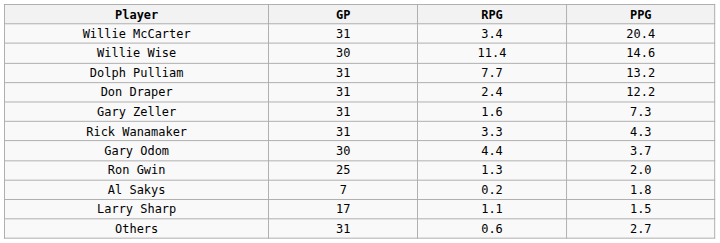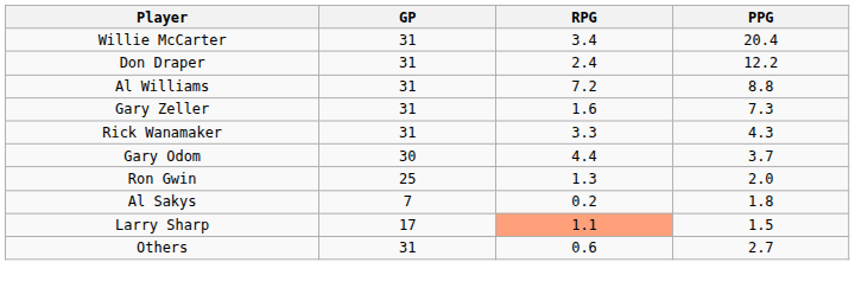 <table class="wikitable sortable">
 <tr>
 <th bgcolor="#DDDDFF" width="16%">Player</th>
 <th bgcolor="#DDDDFF" width="9%">GP</th>
 <th bgcolor="#DDDDFF" width="9%">RPG</th>
 <th bgcolor="#DDDDFF" width="9%">PPG</th>
 </tr>
 <tr align="center">
 <td>Willie McCarter</td>
 <td>31</td>
 <td>3.4</td>
 <td>20.4</td>
 </tr>
 <tr align="center">
-<td>Willie Wise</td>
-<td>30</td>
-<td>11.4</td>
-<td>14.6</td>
-</tr>
-<tr align="center">
-<td>Dolph Pulliam</td>
-<td>31</td>
-<td>7.7</td>
-<td>13.2</td>
-</tr>
-<tr align="center">
 <td>Don Draper</td>
 <td>31</td>
 <td>2.4</td>
 <td>12.2</td>
+</tr>
+<tr align="center">
+<td>Al Williams</td>
+<td>31</td>
+<td>7.2</td>
+<td>8.8</td>
 </tr>
 <tr align="center">
 <td>Gary Zeller</td>
 <td>31</td>
 <td>1.6</td>
 <td>7.3</td>
 </tr>
 <tr align="center">
 <td>Rick Wanamaker</td>
 <td>31</td>
 <td>3.3</td>
 <td>4.3</td>
 </tr>
 <tr align="center">
 <td>Gary Odom</td>
 <td>30</td>
 <td>4.4</td>
 <td>3.7</td>
 </tr>
 <tr align="center">
 <td>Ron Gwin</td>
 <td>25</td>
 <td>1.3</td>
 <td>2.0</td>
 </tr>
 <tr align="center">
 <td>Al Sakys</td>
 <td>7</td>
 <td>0.2</td>
 <td>1.8</td>
 </tr>
 <tr align="center">
 <td>Larry Sharp</td>
 <td>17</td>
-<td>1.1</td>
+<td style="background: lightsalmon;">1.1</td>
 <td>1.5</td>
 </tr>
 <tr align="center">
 <td>Others</td>
 <td>31</td>
 <td>0.6</td>
 <td>2.7</td>
 </tr>
 </table>
